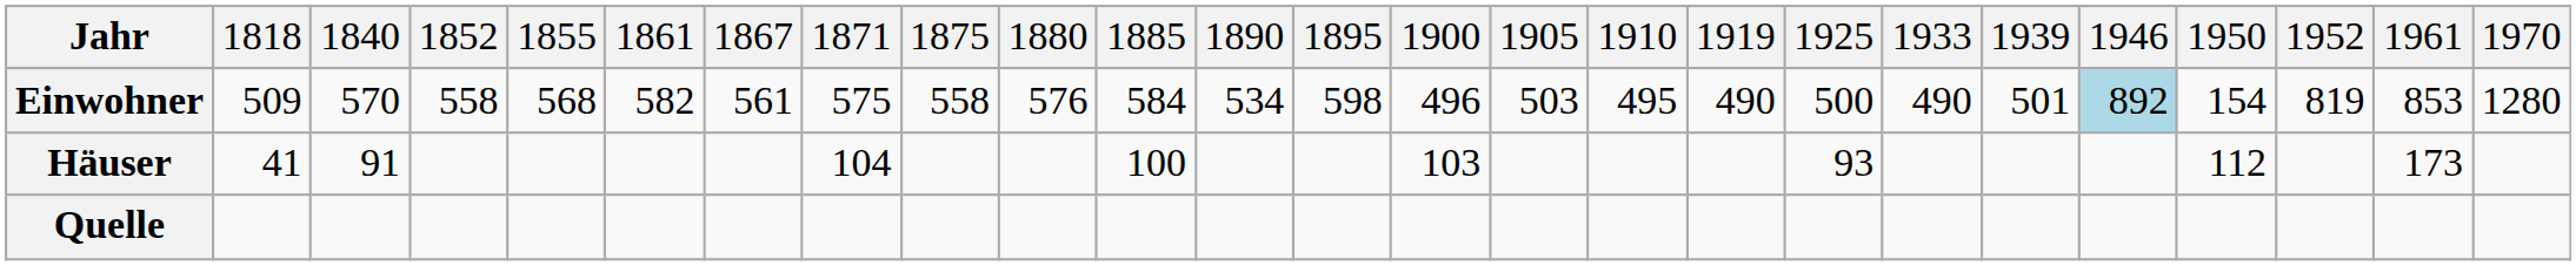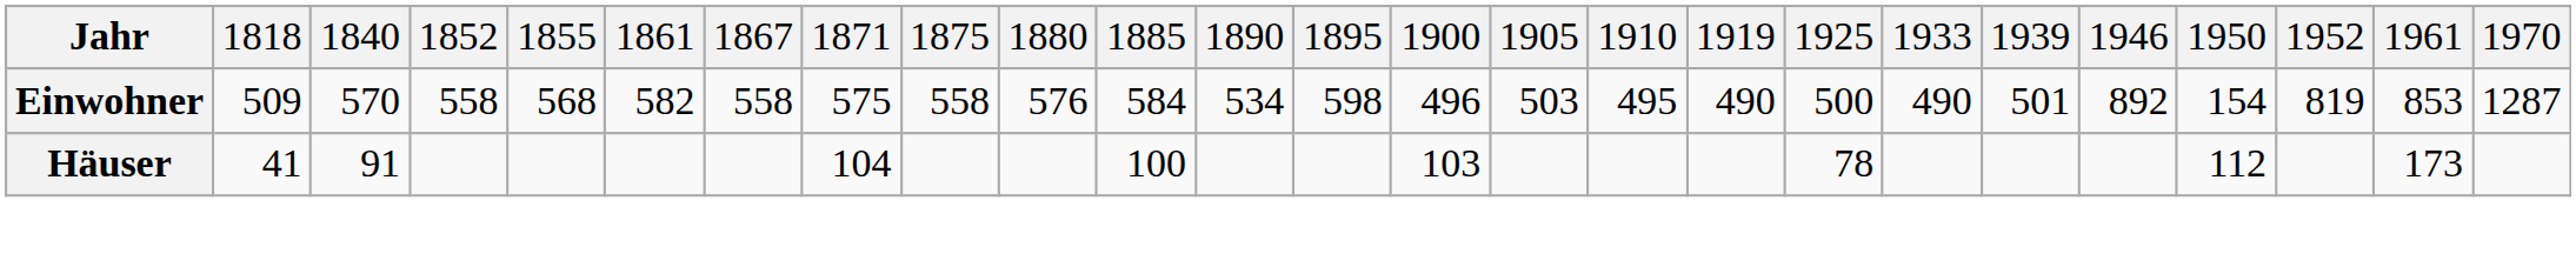 <table class="wikitable" style="text-align:right">
 <tr bgcolor="#F2F2F2">
 <th align="left">Jahr</th>
 <td>1818</td>
 <td>1840</td>
 <td>1852</td>
 <td>1855</td>
 <td>1861</td>
 <td>1867</td>
 <td>1871</td>
 <td>1875</td>
 <td>1880</td>
 <td>1885</td>
 <td>1890</td>
 <td>1895</td>
 <td>1900</td>
 <td>1905</td>
 <td>1910</td>
 <td>1919</td>
 <td>1925</td>
 <td>1933</td>
 <td>1939</td>
 <td>1946</td>
 <td>1950</td>
 <td>1952</td>
 <td>1961</td>
 <td>1970</td>
 </tr>
 <tr>
 <th align="left">Einwohner</th>
 <td>509</td>
 <td>570</td>
 <td>558</td>
 <td>568</td>
 <td>582</td>
-<td>561</td>
+<td>558</td>
 <td>575</td>
 <td>558</td>
 <td>576</td>
 <td>584</td>
 <td>534</td>
 <td>598</td>
 <td>496</td>
 <td>503</td>
 <td>495</td>
 <td>490</td>
 <td>500</td>
 <td>490</td>
 <td>501</td>
-<td style="background: lightblue;">892</td>
+<td>892</td>
 <td>154</td>
 <td>819</td>
 <td>853</td>
-<td>1280</td>
+<td>1287</td>
 </tr>
 <tr>
 <th align="left">Häuser</th>
 <td>41</td>
 <td>91</td>
 <td></td>
 <td></td>
 <td></td>
 <td></td>
 <td>104</td>
 <td></td>
 <td></td>
 <td>100</td>
 <td></td>
 <td></td>
 <td>103</td>
 <td></td>
 <td></td>
 <td></td>
-<td>93</td>
+<td>78</td>
 <td></td>
 <td></td>
 <td></td>
 <td>112</td>
 <td></td>
 <td>173</td>
 <td></td>
 </tr>
-<tr>
-<th align="left">Quelle</th>
-<td></td>
-<td></td>
-<td></td>
-<td></td>
-<td></td>
-<td></td>
-<td></td>
-<td></td>
-<td></td>
-<td></td>
-<td></td>
-<td></td>
-<td></td>
-<td></td>
-<td></td>
-<td></td>
-<td></td>
-<td></td>
-<td></td>
-<td></td>
-<td></td>
-<td></td>
-<td></td>
-<td></td>
-</tr>
 </table>
